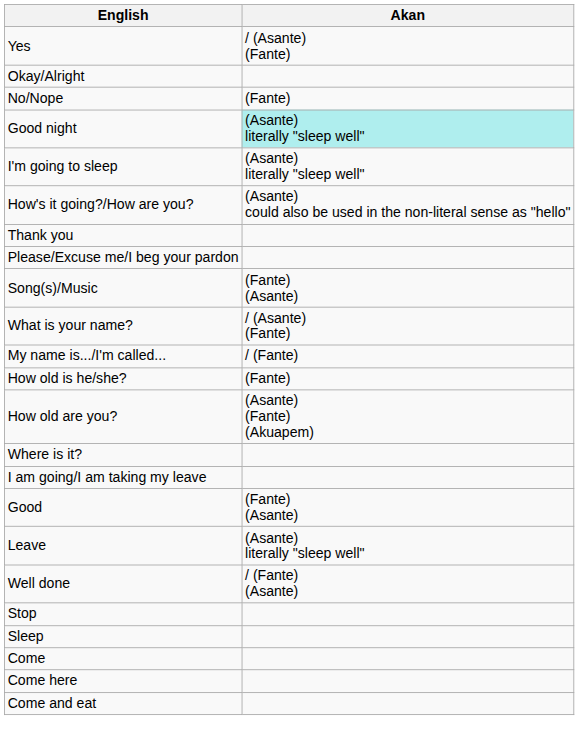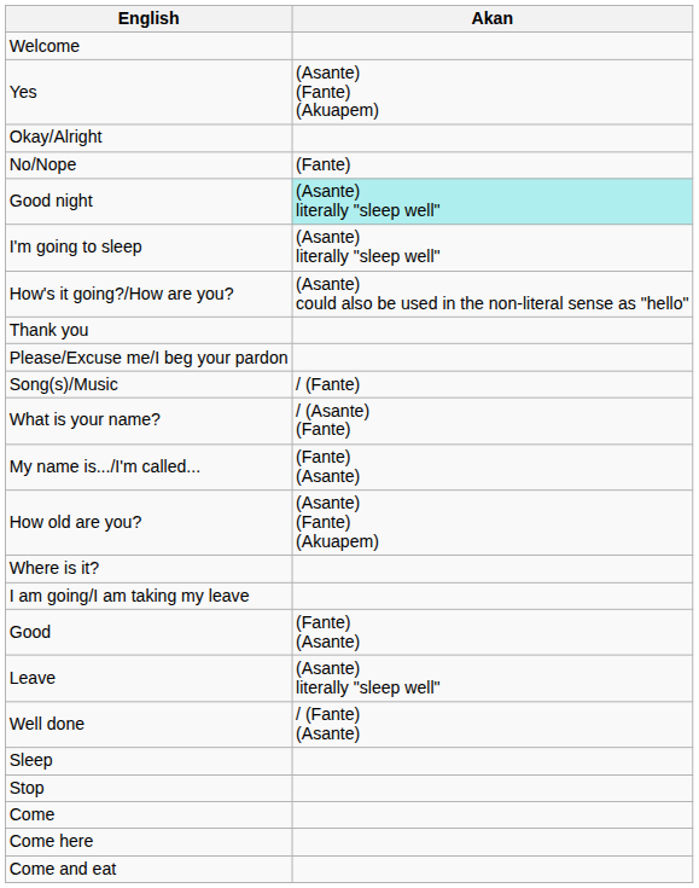 <table class="wikitable">
 <tr>
 <th>English</th>
 <th>Akan</th>
 </tr>
 <tr>
+<td>Welcome</td>
+<td></td>
+</tr>
+<tr>
 <td>Yes</td>
-<td>/ (Asante)<br> (Fante)</td>
+<td> (Asante)<br> (Fante)<br> (Akuapem)</td>
 </tr>
 <tr>
 <td>Okay/Alright</td>
 <td></td>
 </tr>
 <tr>
 <td>No/Nope</td>
 <td> (Fante)</td>
 </tr>
 <tr>
 <td>Good night</td>
 <td style="background: paleturquoise;"> (Asante)<br>literally "sleep well"</td>
 </tr>
 <tr>
 <td>I'm going to sleep</td>
 <td> (Asante)<br>literally "sleep well"</td>
 </tr>
 <tr>
 <td>How's it going?/How are you?</td>
 <td> (Asante)<br>could also be used in the non-literal sense as "hello"</td>
 </tr>
 <tr>
 <td>Thank you</td>
 <td></td>
 </tr>
 <tr>
 <td>Please/Excuse me/I beg your pardon</td>
 <td></td>
 </tr>
 <tr>
 <td>Song(s)/Music</td>
-<td> (Fante)<br> (Asante)</td>
+<td>/ (Fante)</td>
 </tr>
 <tr>
 <td>What is your name?</td>
 <td>/ (Asante)<br> (Fante)</td>
 </tr>
 <tr>
 <td>My name is.../I'm called...</td>
-<td>/ (Fante)</td>
-</tr>
-<tr>
-<td>How old is he/she?</td>
-<td> (Fante)</td>
+<td> (Fante)<br> (Asante)</td>
 </tr>
 <tr>
 <td>How old are you?</td>
 <td> (Asante)<br> (Fante)<br> (Akuapem)</td>
 </tr>
 <tr>
 <td>Where is it?</td>
 <td></td>
 </tr>
 <tr>
 <td>I am going/I am taking my leave</td>
 <td></td>
 </tr>
 <tr>
 <td>Good</td>
 <td> (Fante)<br> (Asante)</td>
 </tr>
 <tr>
 <td>Leave</td>
 <td> (Asante)<br>literally "sleep well"</td>
 </tr>
 <tr>
 <td>Well done</td>
 <td>/ (Fante)<br> (Asante)</td>
 </tr>
 <tr>
-<td>Stop</td>
+<td>Sleep</td>
 <td></td>
 </tr>
 <tr>
-<td>Sleep</td>
+<td>Stop</td>
 <td></td>
 </tr>
 <tr>
 <td>Come</td>
 <td></td>
 </tr>
 <tr>
 <td>Come here</td>
 <td></td>
 </tr>
 <tr>
 <td>Come and eat</td>
 <td></td>
 </tr>
 </table>
